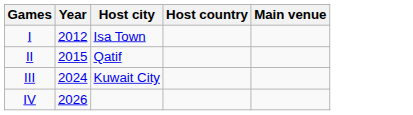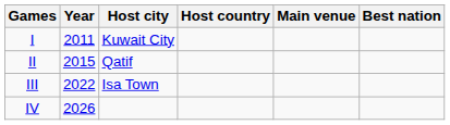 <table class="wikitable">
 <tr>
 <th>Games</th>
 <th>Year</th>
 <th>Host city</th>
 <th>Host country</th>
 <th>Main venue</th>
+<th>Best nation</th>
 </tr>
 <tr>
 <td align=center><a href='#'>I</a></td>
-<td align=center><a href='#'>2012</a></td>
-<td><a href='#'>Isa Town</a></td>
+<td align=center><a href='#'>2011</a></td>
+<td><a href='#'>Kuwait City</a></td>
+<td></td>
 <td></td>
 <td></td>
 </tr>
 <tr>
 <td align=center><a href='#'>II</a></td>
 <td align=center><a href='#'>2015</a></td>
 <td><a href='#'>Qatif</a></td>
 <td></td>
 <td></td>
+<td></td>
 </tr>
 <tr>
 <td align=center><a href='#'>III</a></td>
-<td align=center><a href='#'>2024</a></td>
-<td><a href='#'>Kuwait City</a></td>
+<td align=center><a href='#'>2022</a></td>
+<td><a href='#'>Isa Town</a></td>
+<td></td>
 <td></td>
 <td></td>
 </tr>
 <tr>
 <td align=center><a href='#'>IV</a></td>
 <td align=center><a href='#'>2026</a></td>
 <td></td>
 <td></td>
 <td></td>
+<td></td>
 </tr>
 </table>
